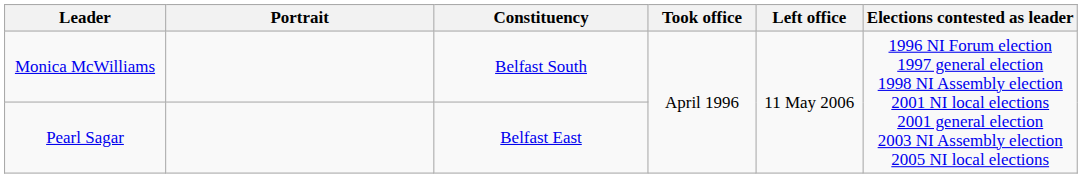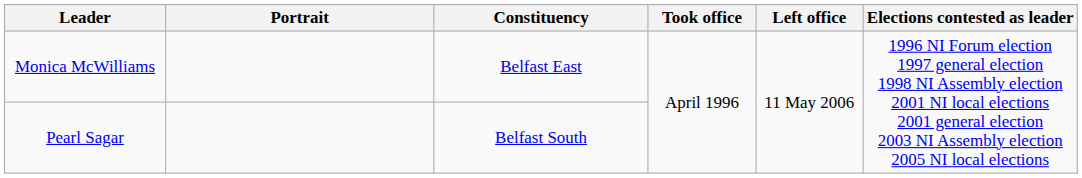 <table class="wikitable" style="text-align:center">
 <tr>
 <th style="width:15%;">Leader<br></th>
 <th width=40>Portrait</th>
 <th style="width:20%;">Constituency</th>
 <th style="width:10%;">Took office</th>
 <th style="width:10%;">Left office</th>
 <th style="width:20%;">Elections contested as leader</th>
 </tr>
 <tr>
 <td><a href='#'>Monica McWilliams</a><br></td>
 <td></td>
-<td><a href='#'>Belfast South</a><br></td>
+<td><a href='#'>Belfast East</a><br></td>
 <td rowspan=2>April 1996</td>
 <td rowspan=2>11 May 2006</td>
 <td rowspan=2><a href='#'>1996 NI Forum election</a><br><a href='#'>1997 general election</a><br><a href='#'>1998 NI Assembly election</a><br><a href='#'>2001 NI local elections</a><br><a href='#'>2001 general election</a><br><a href='#'>2003 NI Assembly election</a><br><a href='#'>2005 NI local elections</a></td>
 </tr>
 <tr>
 <td><a href='#'>Pearl Sagar</a><br></td>
 <td></td>
-<td><a href='#'>Belfast East</a><br></td>
+<td><a href='#'>Belfast South</a><br></td>
 </tr>
 </table>
